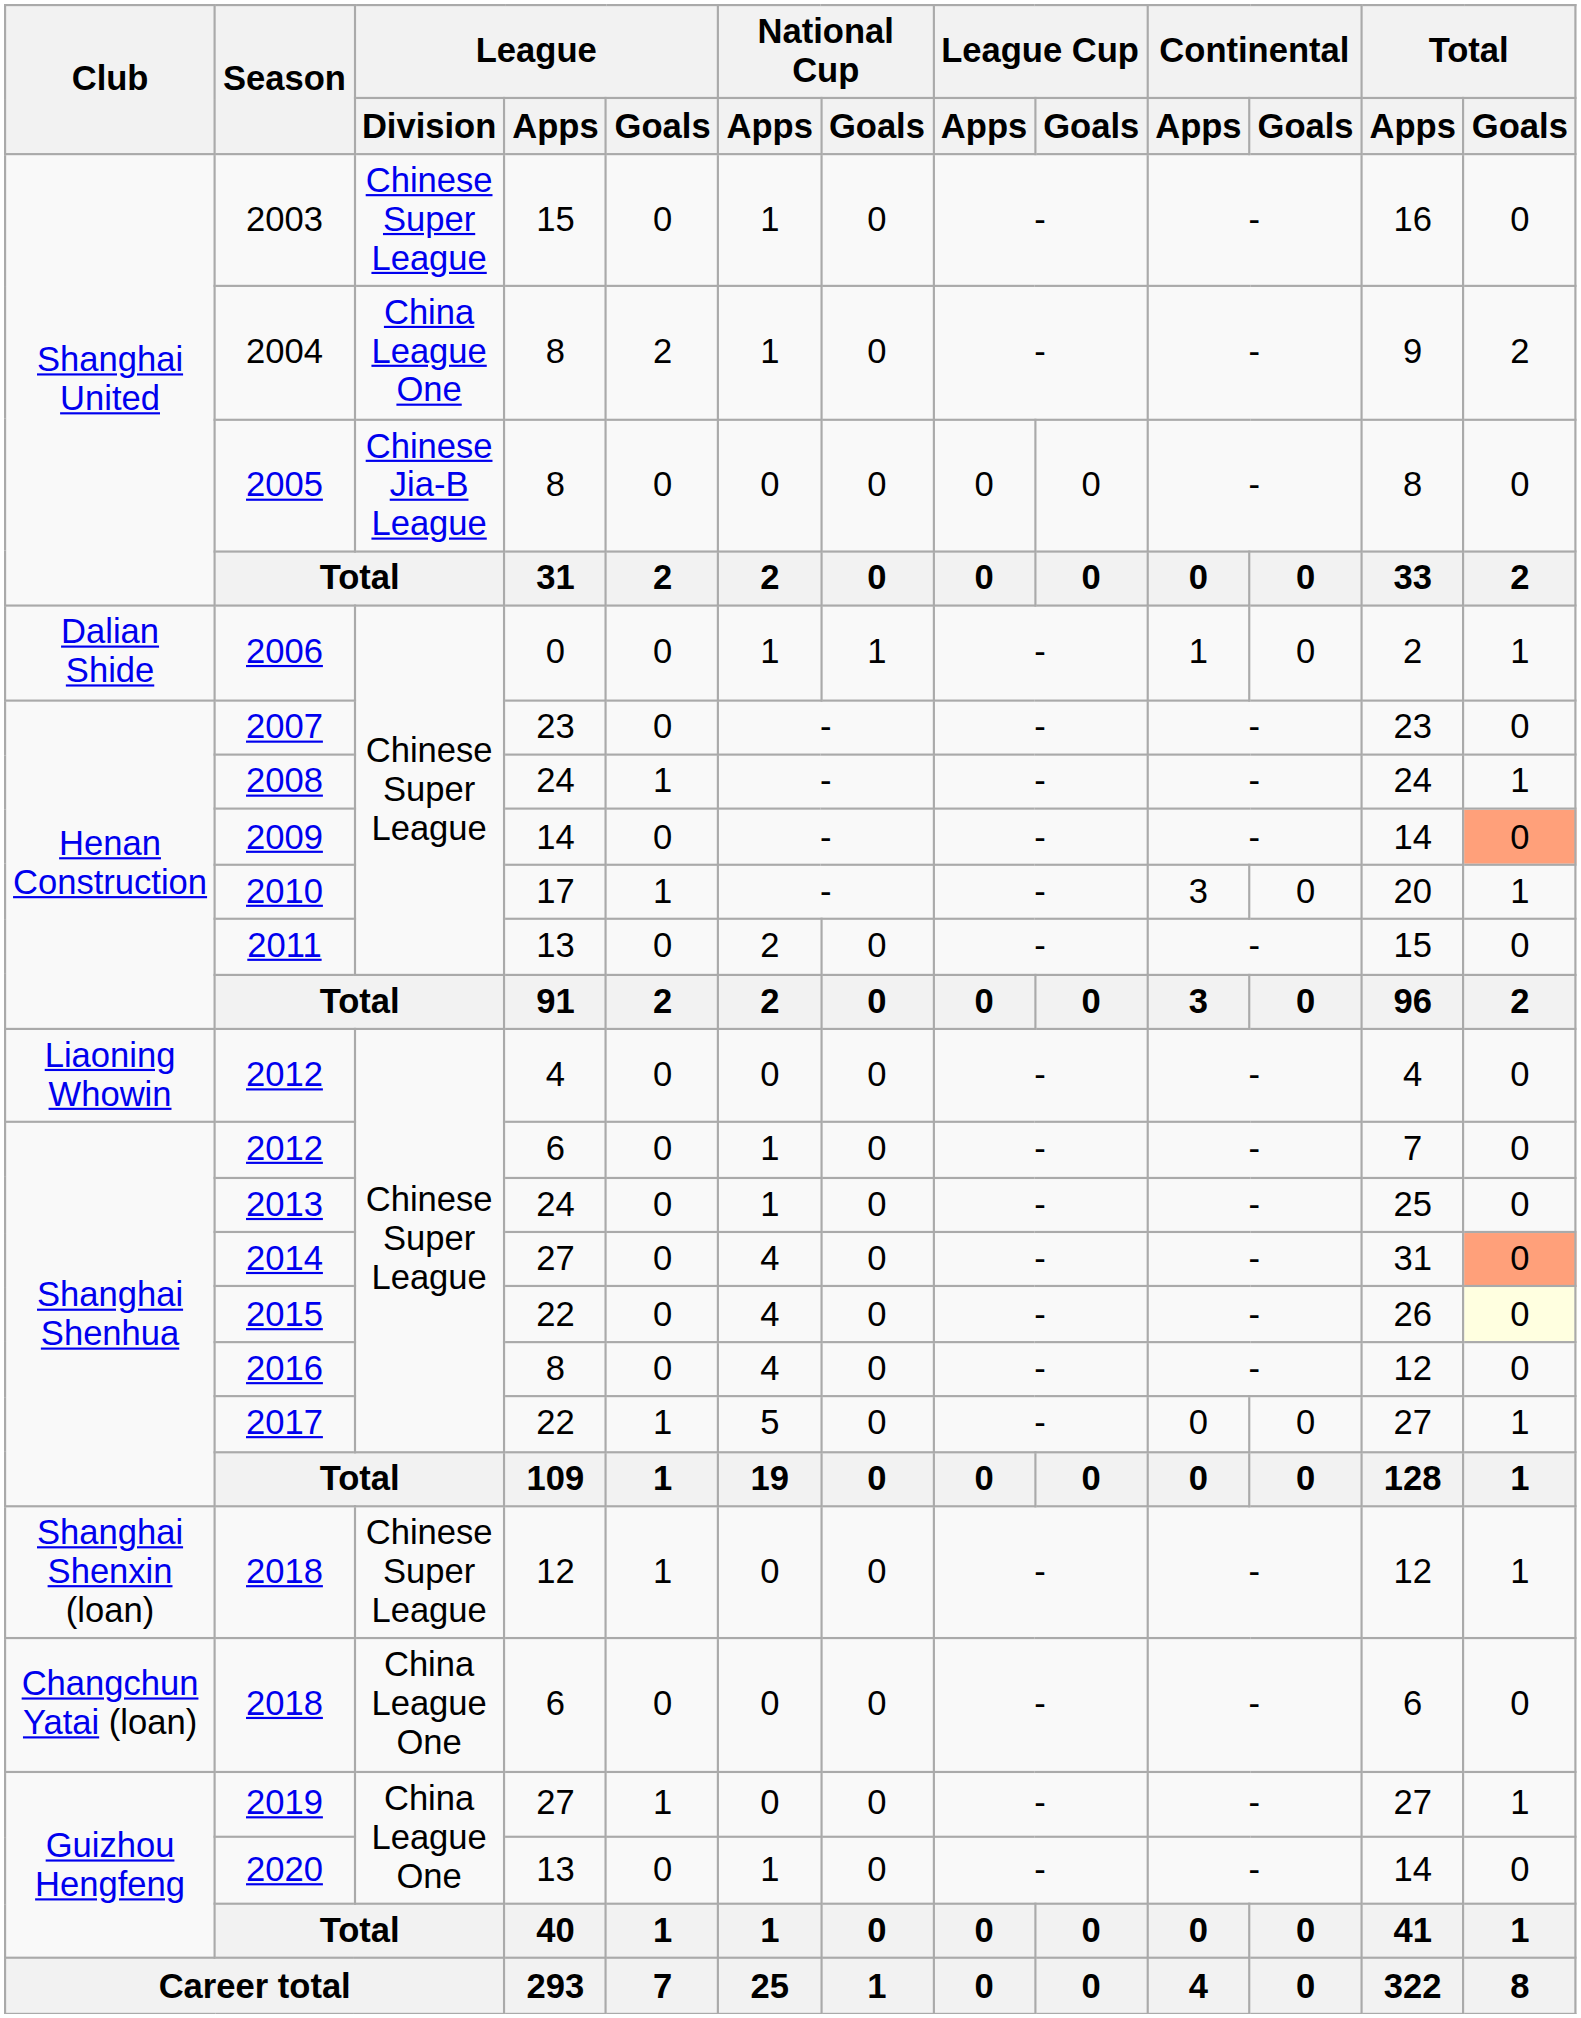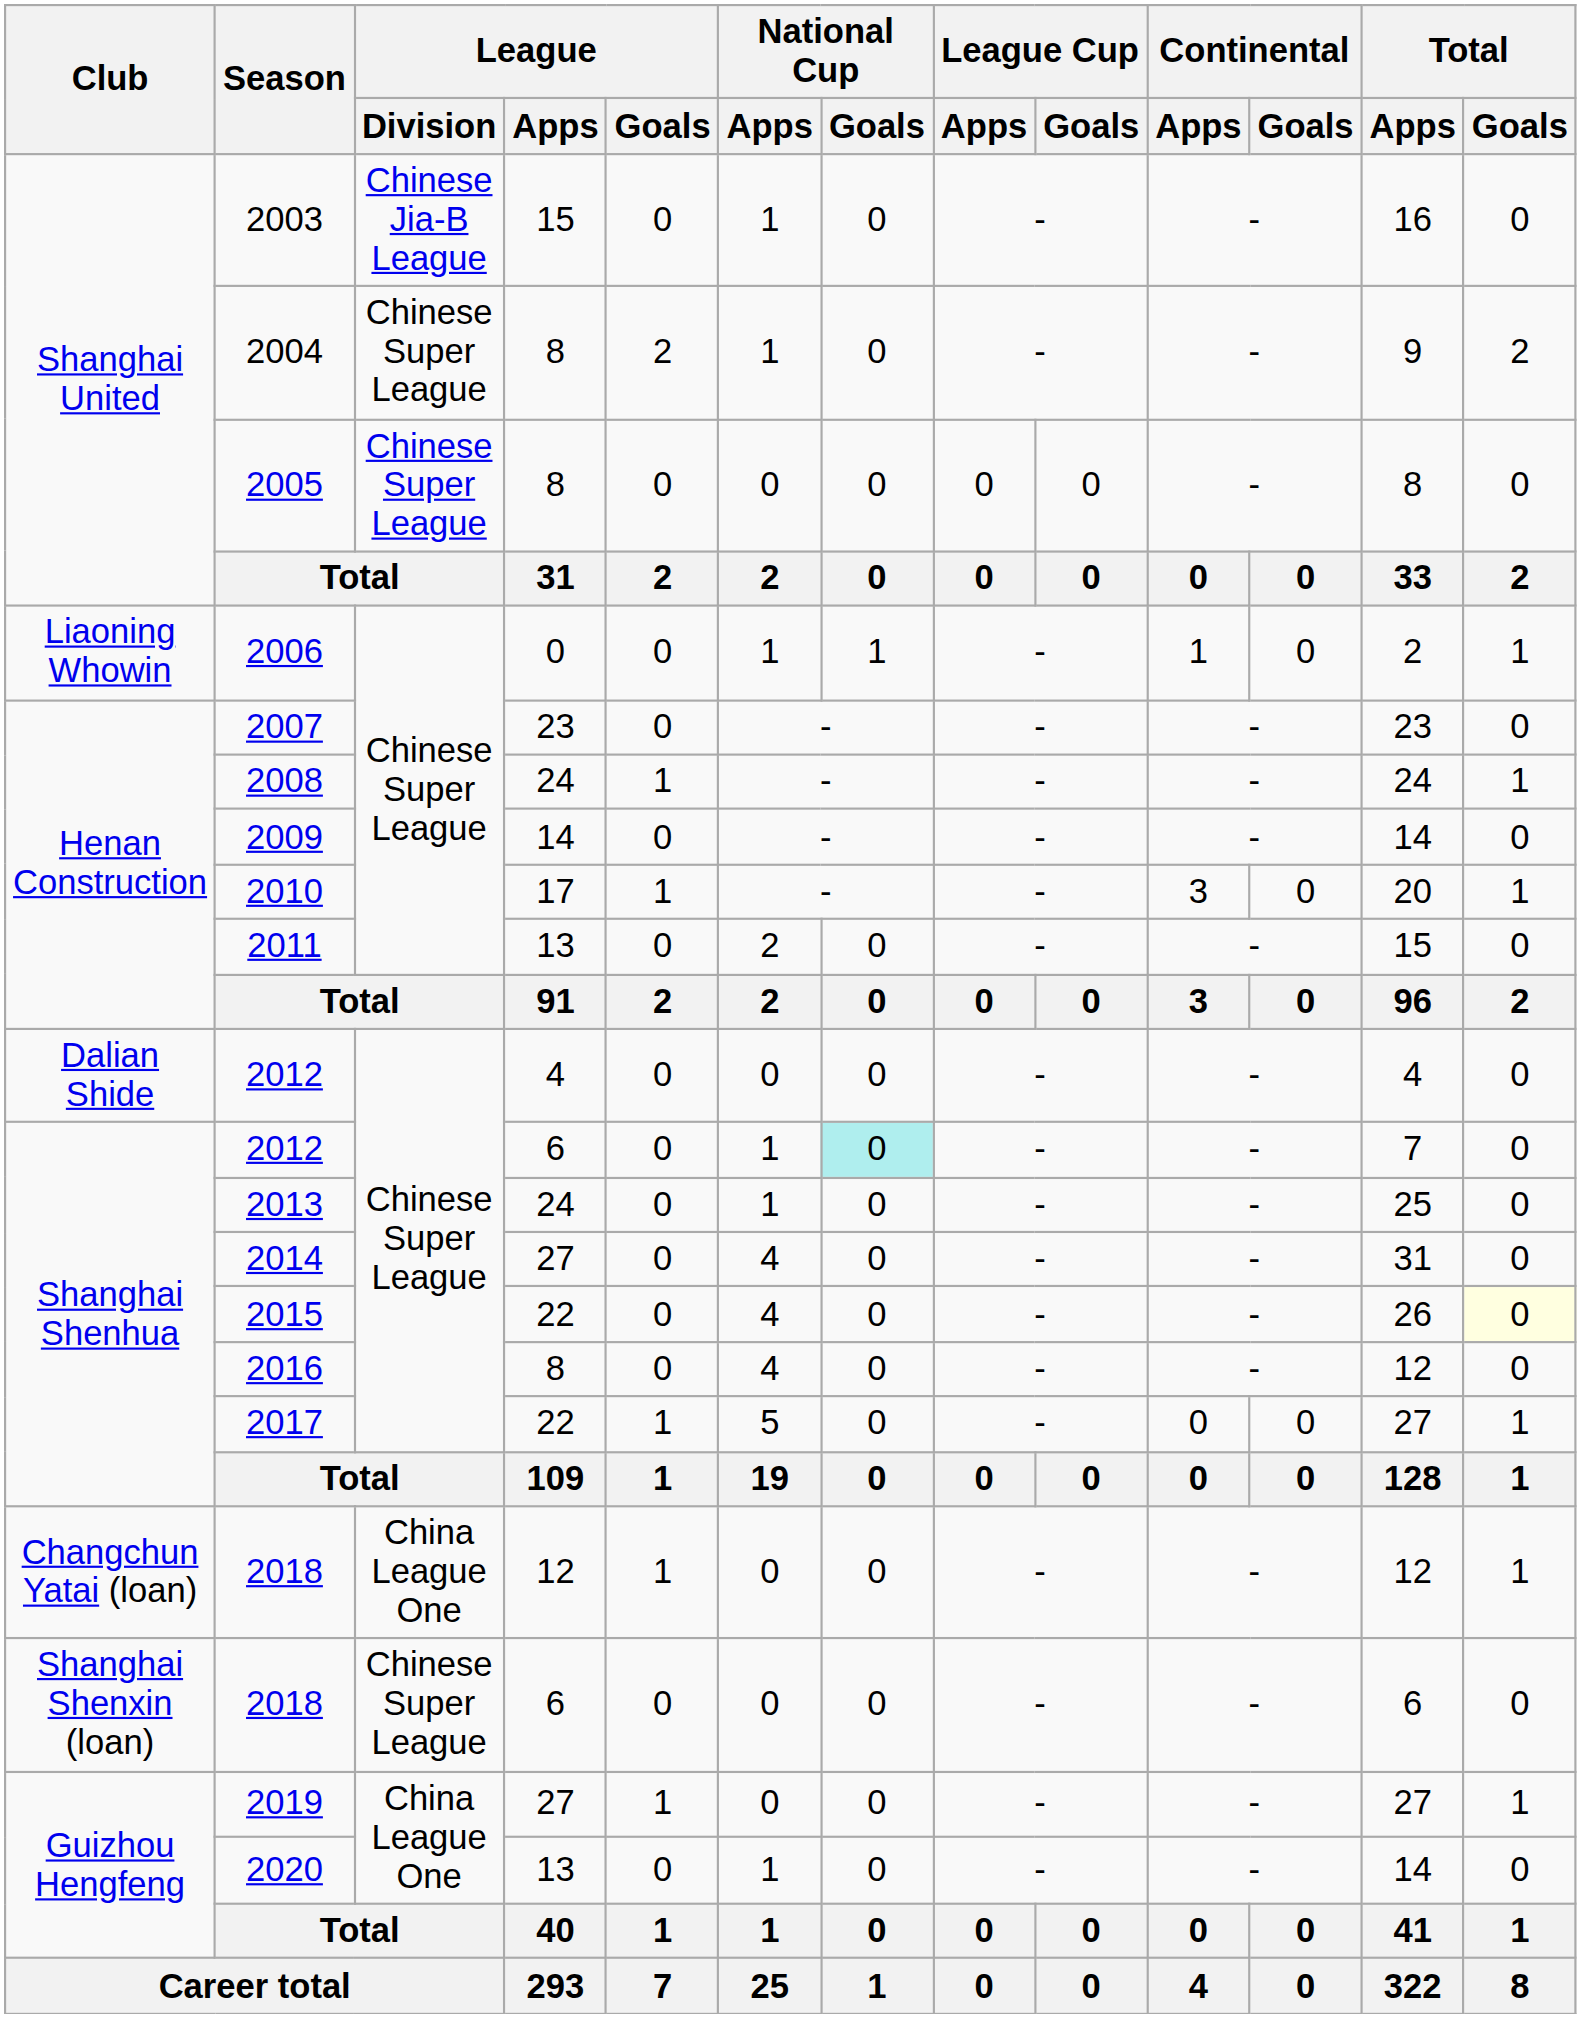 <table class="wikitable" style="text-align: center">
 <tr>
 <th rowspan="2">Club</th>
 <th rowspan="2">Season</th>
 <th colspan="3">League</th>
 <th colspan="2">National Cup</th>
 <th colspan="2">League Cup</th>
 <th colspan="2">Continental</th>
 <th colspan="2">Total</th>
 </tr>
 <tr>
 <th>Division</th>
 <th>Apps</th>
 <th>Goals</th>
 <th>Apps</th>
 <th>Goals</th>
 <th>Apps</th>
 <th>Goals</th>
 <th>Apps</th>
 <th>Goals</th>
 <th>Apps</th>
 <th>Goals</th>
 </tr>
 <tr>
 <td rowspan=4><a href='#'>Shanghai United</a></td>
 <td>2003</td>
-<td><a href='#'>Chinese Super League</a></td>
+<td><a href='#'>Chinese Jia-B League</a></td>
 <td>15</td>
 <td>0</td>
 <td>1</td>
 <td>0</td>
 <td colspan="2">-</td>
 <td colspan="2">-</td>
 <td>16</td>
 <td>0</td>
 </tr>
 <tr>
 <td>2004</td>
-<td><a href='#'>China League One</a></td>
+<td>Chinese Super League</td>
 <td>8</td>
 <td>2</td>
 <td>1</td>
 <td>0</td>
 <td colspan="2">-</td>
 <td colspan="2">-</td>
 <td>9</td>
 <td>2</td>
 </tr>
 <tr>
 <td><a href='#'>2005</a></td>
-<td><a href='#'>Chinese Jia-B League</a></td>
+<td><a href='#'>Chinese Super League</a></td>
 <td>8</td>
 <td>0</td>
 <td>0</td>
 <td>0</td>
 <td>0</td>
 <td>0</td>
 <td colspan="2">-</td>
 <td>8</td>
 <td>0</td>
 </tr>
 <tr>
 <th colspan="2"><strong>Total</strong></th>
 <th>31</th>
 <th>2</th>
 <th>2</th>
 <th>0</th>
 <th>0</th>
 <th>0</th>
 <th>0</th>
 <th>0</th>
 <th>33</th>
 <th>2</th>
 </tr>
 <tr>
-<td><a href='#'>Dalian Shide</a></td>
+<td><a href='#'>Liaoning Whowin</a></td>
 <td><a href='#'>2006</a></td>
 <td rowspan=6>Chinese Super League</td>
 <td>0</td>
 <td>0</td>
 <td>1</td>
 <td>1</td>
 <td colspan="2">-</td>
 <td>1</td>
 <td>0</td>
 <td>2</td>
 <td>1</td>
 </tr>
 <tr>
 <td rowspan=6><a href='#'>Henan Construction</a></td>
 <td><a href='#'>2007</a></td>
 <td>23</td>
 <td>0</td>
 <td colspan="2">-</td>
 <td colspan="2">-</td>
 <td colspan="2">-</td>
 <td>23</td>
 <td>0</td>
 </tr>
 <tr>
 <td><a href='#'>2008</a></td>
 <td>24</td>
 <td>1</td>
 <td colspan="2">-</td>
 <td colspan="2">-</td>
 <td colspan="2">-</td>
 <td>24</td>
 <td>1</td>
 </tr>
 <tr>
 <td><a href='#'>2009</a></td>
 <td>14</td>
 <td>0</td>
 <td colspan="2">-</td>
 <td colspan="2">-</td>
 <td colspan="2">-</td>
 <td>14</td>
-<td style="background: lightsalmon;">0</td>
+<td>0</td>
 </tr>
 <tr>
 <td><a href='#'>2010</a></td>
 <td>17</td>
 <td>1</td>
 <td colspan="2">-</td>
 <td colspan="2">-</td>
 <td>3</td>
 <td>0</td>
 <td>20</td>
 <td>1</td>
 </tr>
 <tr>
 <td><a href='#'>2011</a></td>
 <td>13</td>
 <td>0</td>
 <td>2</td>
 <td>0</td>
 <td colspan="2">-</td>
 <td colspan="2">-</td>
 <td>15</td>
 <td>0</td>
 </tr>
 <tr>
 <th colspan="2"><strong>Total</strong></th>
 <th>91</th>
 <th>2</th>
 <th>2</th>
 <th>0</th>
 <th>0</th>
 <th>0</th>
 <th>3</th>
 <th>0</th>
 <th>96</th>
 <th>2</th>
 </tr>
 <tr>
-<td><a href='#'>Liaoning Whowin</a></td>
+<td><a href='#'>Dalian Shide</a></td>
 <td><a href='#'>2012</a></td>
 <td rowspan=7>Chinese Super League</td>
 <td>4</td>
 <td>0</td>
 <td>0</td>
 <td>0</td>
 <td colspan="2">-</td>
 <td colspan="2">-</td>
 <td>4</td>
 <td>0</td>
 </tr>
 <tr>
 <td rowspan=7><a href='#'>Shanghai Shenhua</a></td>
 <td><a href='#'>2012</a></td>
 <td>6</td>
 <td>0</td>
 <td>1</td>
-<td>0</td>
+<td style="background: paleturquoise;">0</td>
 <td colspan="2">-</td>
 <td colspan="2">-</td>
 <td>7</td>
 <td>0</td>
 </tr>
 <tr>
 <td><a href='#'>2013</a></td>
 <td>24</td>
 <td>0</td>
 <td>1</td>
 <td>0</td>
 <td colspan="2">-</td>
 <td colspan="2">-</td>
 <td>25</td>
 <td>0</td>
 </tr>
 <tr>
 <td><a href='#'>2014</a></td>
 <td>27</td>
 <td>0</td>
 <td>4</td>
 <td>0</td>
 <td colspan="2">-</td>
 <td colspan="2">-</td>
 <td>31</td>
-<td style="background: lightsalmon;">0</td>
+<td>0</td>
 </tr>
 <tr>
 <td><a href='#'>2015</a></td>
 <td>22</td>
 <td>0</td>
 <td>4</td>
 <td>0</td>
 <td colspan="2">-</td>
 <td colspan="2">-</td>
 <td>26</td>
 <td style="background: lightyellow;">0</td>
 </tr>
 <tr>
 <td><a href='#'>2016</a></td>
 <td>8</td>
 <td>0</td>
 <td>4</td>
 <td>0</td>
 <td colspan="2">-</td>
 <td colspan="2">-</td>
 <td>12</td>
 <td>0</td>
 </tr>
 <tr>
 <td><a href='#'>2017</a></td>
 <td>22</td>
 <td>1</td>
 <td>5</td>
 <td>0</td>
 <td colspan="2">-</td>
 <td>0</td>
 <td>0</td>
 <td>27</td>
 <td>1</td>
 </tr>
 <tr>
 <th colspan="2"><strong>Total</strong></th>
 <th>109</th>
 <th>1</th>
 <th>19</th>
 <th>0</th>
 <th>0</th>
 <th>0</th>
 <th>0</th>
 <th>0</th>
 <th>128</th>
 <th>1</th>
 </tr>
 <tr>
-<td><a href='#'>Shanghai Shenxin</a> (loan)</td>
+<td><a href='#'>Changchun Yatai</a> (loan)</td>
 <td><a href='#'>2018</a></td>
-<td>Chinese Super League</td>
+<td>China League One</td>
 <td>12</td>
 <td>1</td>
 <td>0</td>
 <td>0</td>
 <td colspan="2">-</td>
 <td colspan="2">-</td>
 <td>12</td>
 <td>1</td>
 </tr>
 <tr>
-<td><a href='#'>Changchun Yatai</a> (loan)</td>
+<td><a href='#'>Shanghai Shenxin</a> (loan)</td>
 <td><a href='#'>2018</a></td>
-<td>China League One</td>
+<td>Chinese Super League</td>
 <td>6</td>
 <td>0</td>
 <td>0</td>
 <td>0</td>
 <td colspan="2">-</td>
 <td colspan="2">-</td>
 <td>6</td>
 <td>0</td>
 </tr>
 <tr>
 <td rowspan=3><a href='#'>Guizhou Hengfeng</a></td>
 <td><a href='#'>2019</a></td>
 <td rowspan=2>China League One</td>
 <td>27</td>
 <td>1</td>
 <td>0</td>
 <td>0</td>
 <td colspan="2">-</td>
 <td colspan="2">-</td>
 <td>27</td>
 <td>1</td>
 </tr>
 <tr>
 <td><a href='#'>2020</a></td>
 <td>13</td>
 <td>0</td>
 <td>1</td>
 <td>0</td>
 <td colspan="2">-</td>
 <td colspan="2">-</td>
 <td>14</td>
 <td>0</td>
 </tr>
 <tr>
 <th colspan="2"><strong>Total</strong></th>
 <th>40</th>
 <th>1</th>
 <th>1</th>
 <th>0</th>
 <th>0</th>
 <th>0</th>
 <th>0</th>
 <th>0</th>
 <th>41</th>
 <th>1</th>
 </tr>
 <tr>
 <th colspan=3>Career total</th>
 <th>293</th>
 <th>7</th>
 <th>25</th>
 <th>1</th>
 <th>0</th>
 <th>0</th>
 <th>4</th>
 <th>0</th>
 <th>322</th>
 <th>8</th>
 </tr>
 </table>
